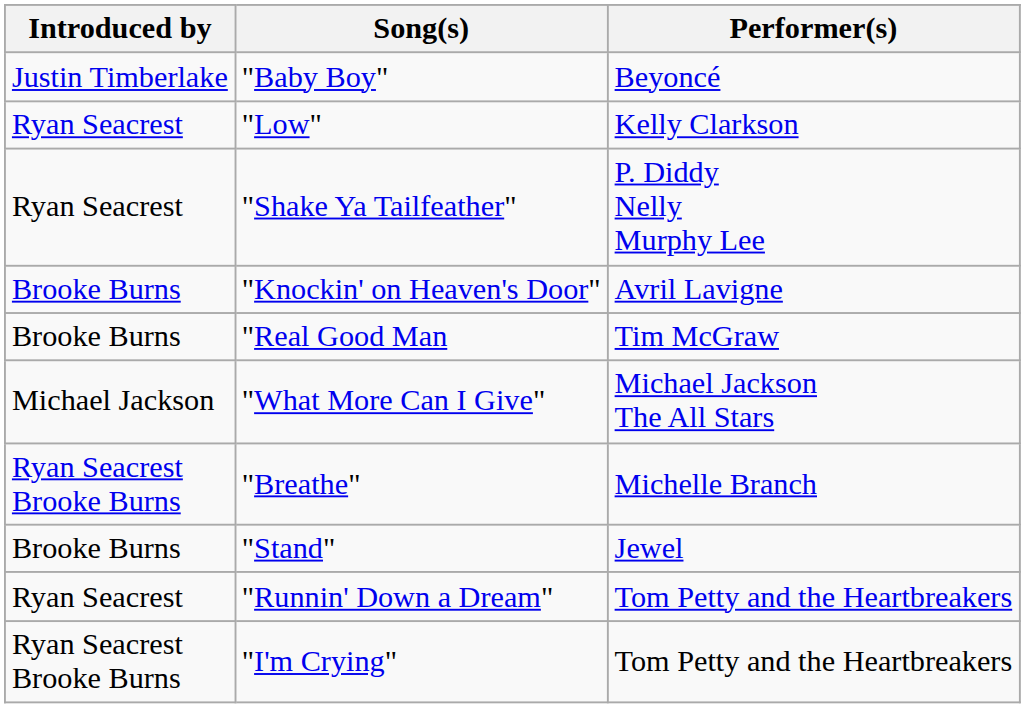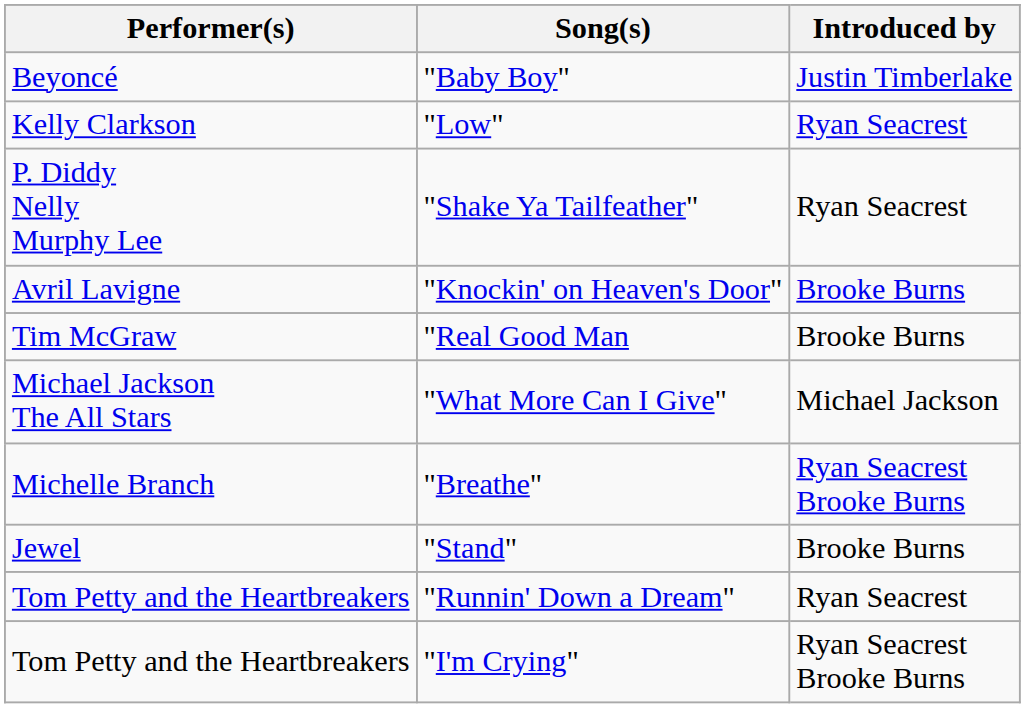 <table class="wikitable" style="text-align:left;">
 <tr>
+<th>Performer(s)</th>
+<th>Song(s)</th>
 <th>Introduced by</th>
-<th>Song(s)</th>
-<th>Performer(s)</th>
 </tr>
 <tr>
+<td><a href='#'>Beyoncé</a></td>
+<td>"<a href='#'>Baby Boy</a>"</td>
 <td><a href='#'>Justin Timberlake</a></td>
-<td>"<a href='#'>Baby Boy</a>"</td>
-<td><a href='#'>Beyoncé</a></td>
 </tr>
 <tr>
+<td><a href='#'>Kelly Clarkson</a></td>
+<td>"<a href='#'>Low</a>"</td>
 <td><a href='#'>Ryan Seacrest</a></td>
-<td>"<a href='#'>Low</a>"</td>
-<td><a href='#'>Kelly Clarkson</a></td>
 </tr>
 <tr>
+<td><a href='#'>P. Diddy</a><br><a href='#'>Nelly</a><br><a href='#'>Murphy Lee</a></td>
+<td>"<a href='#'>Shake Ya Tailfeather</a>"</td>
 <td>Ryan Seacrest</td>
-<td>"<a href='#'>Shake Ya Tailfeather</a>"</td>
-<td><a href='#'>P. Diddy</a><br><a href='#'>Nelly</a><br><a href='#'>Murphy Lee</a></td>
 </tr>
 <tr>
+<td><a href='#'>Avril Lavigne</a></td>
+<td>"<a href='#'>Knockin' on Heaven's Door</a>"</td>
 <td><a href='#'>Brooke Burns</a></td>
-<td>"<a href='#'>Knockin' on Heaven's Door</a>"</td>
-<td><a href='#'>Avril Lavigne</a></td>
 </tr>
 <tr>
+<td><a href='#'>Tim McGraw</a></td>
+<td>"<a href='#'>Real Good Man</a></td>
 <td>Brooke Burns</td>
-<td>"<a href='#'>Real Good Man</a></td>
-<td><a href='#'>Tim McGraw</a></td>
 </tr>
 <tr>
+<td><a href='#'>Michael Jackson</a><br><a href='#'>The All Stars</a></td>
+<td>"<a href='#'>What More Can I Give</a>" </td>
 <td>Michael Jackson</td>
-<td>"<a href='#'>What More Can I Give</a>" </td>
-<td><a href='#'>Michael Jackson</a><br><a href='#'>The All Stars</a></td>
 </tr>
 <tr>
+<td><a href='#'>Michelle Branch</a></td>
+<td>"<a href='#'>Breathe</a>"</td>
 <td><a href='#'>Ryan Seacrest</a><br><a href='#'>Brooke Burns</a></td>
-<td>"<a href='#'>Breathe</a>"</td>
-<td><a href='#'>Michelle Branch</a></td>
 </tr>
 <tr>
+<td><a href='#'>Jewel</a></td>
+<td>"<a href='#'>Stand</a>"</td>
 <td>Brooke Burns</td>
-<td>"<a href='#'>Stand</a>"</td>
-<td><a href='#'>Jewel</a></td>
 </tr>
 <tr>
+<td><a href='#'>Tom Petty and the Heartbreakers</a></td>
+<td>"<a href='#'>Runnin' Down a Dream</a>"</td>
 <td>Ryan Seacrest</td>
-<td>"<a href='#'>Runnin' Down a Dream</a>"</td>
-<td><a href='#'>Tom Petty and the Heartbreakers</a></td>
 </tr>
 <tr>
+<td>Tom Petty and the Heartbreakers</td>
+<td>"<a href='#'>I'm Crying</a>"</td>
 <td>Ryan Seacrest<br>Brooke Burns</td>
-<td>"<a href='#'>I'm Crying</a>"</td>
-<td>Tom Petty and the Heartbreakers</td>
 </tr>
 </table>
